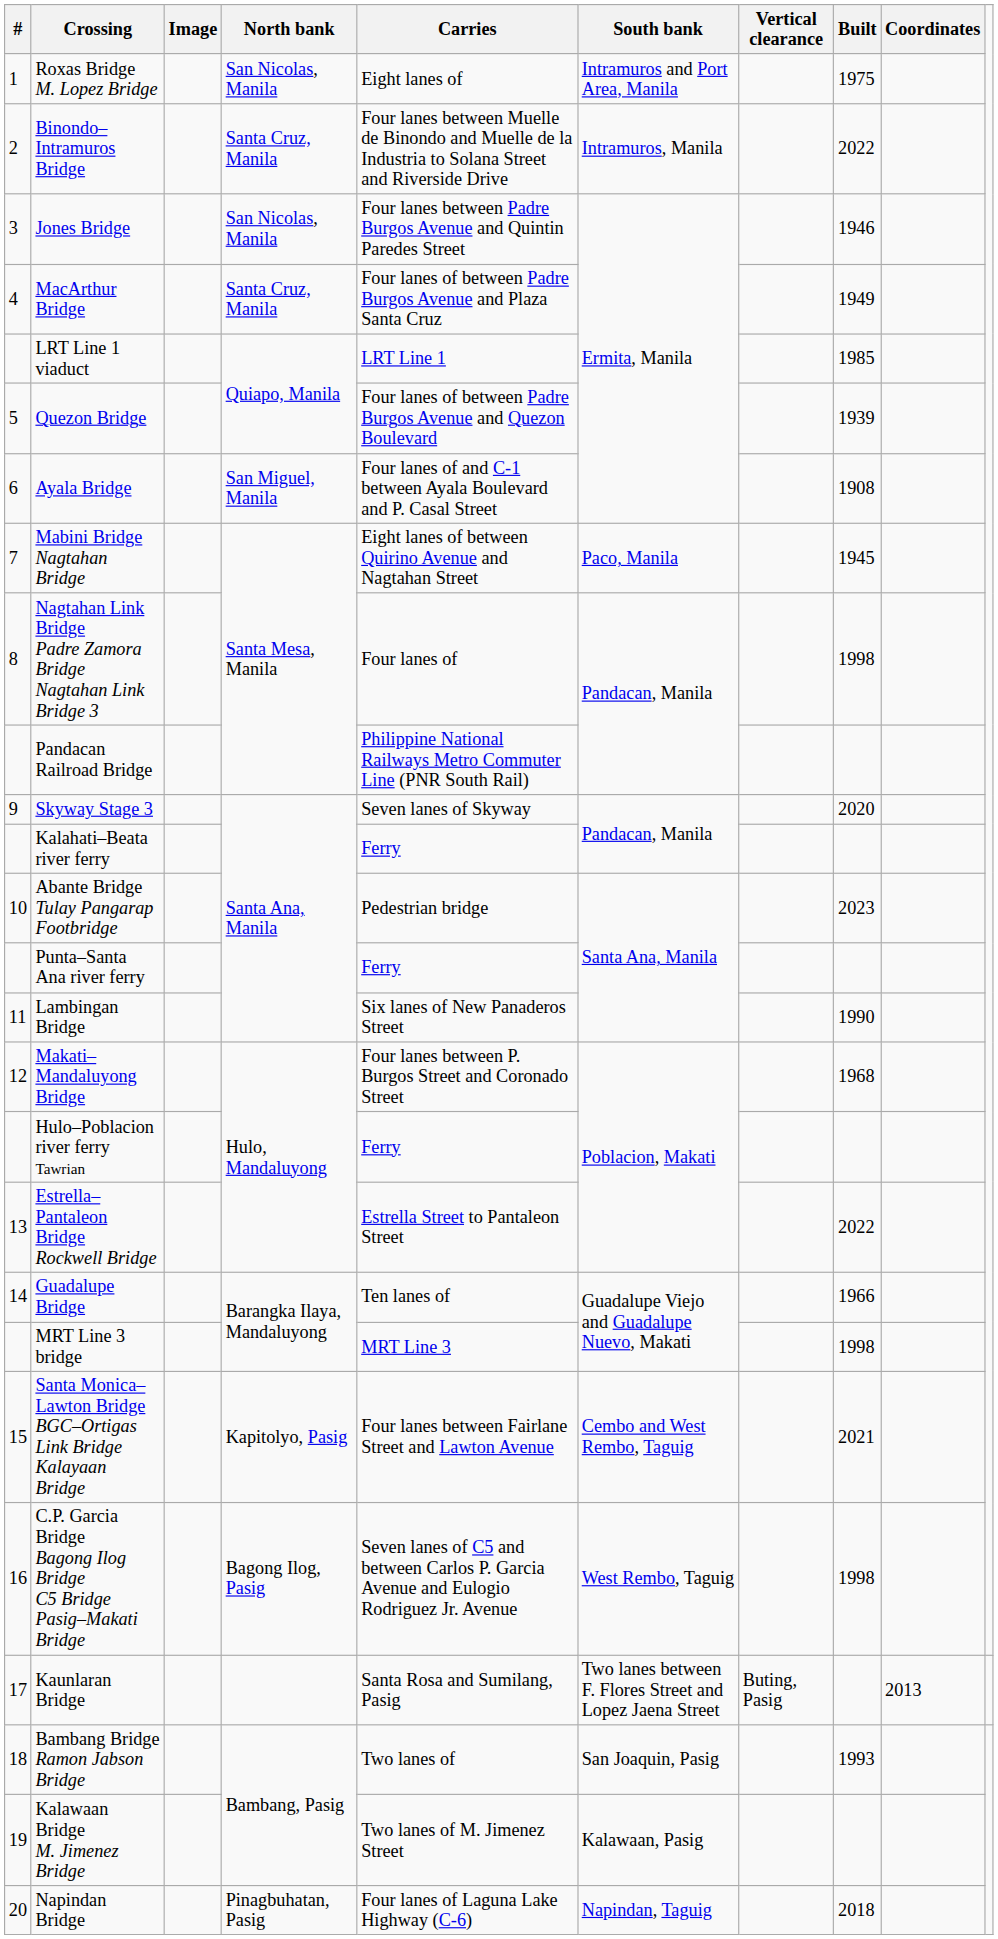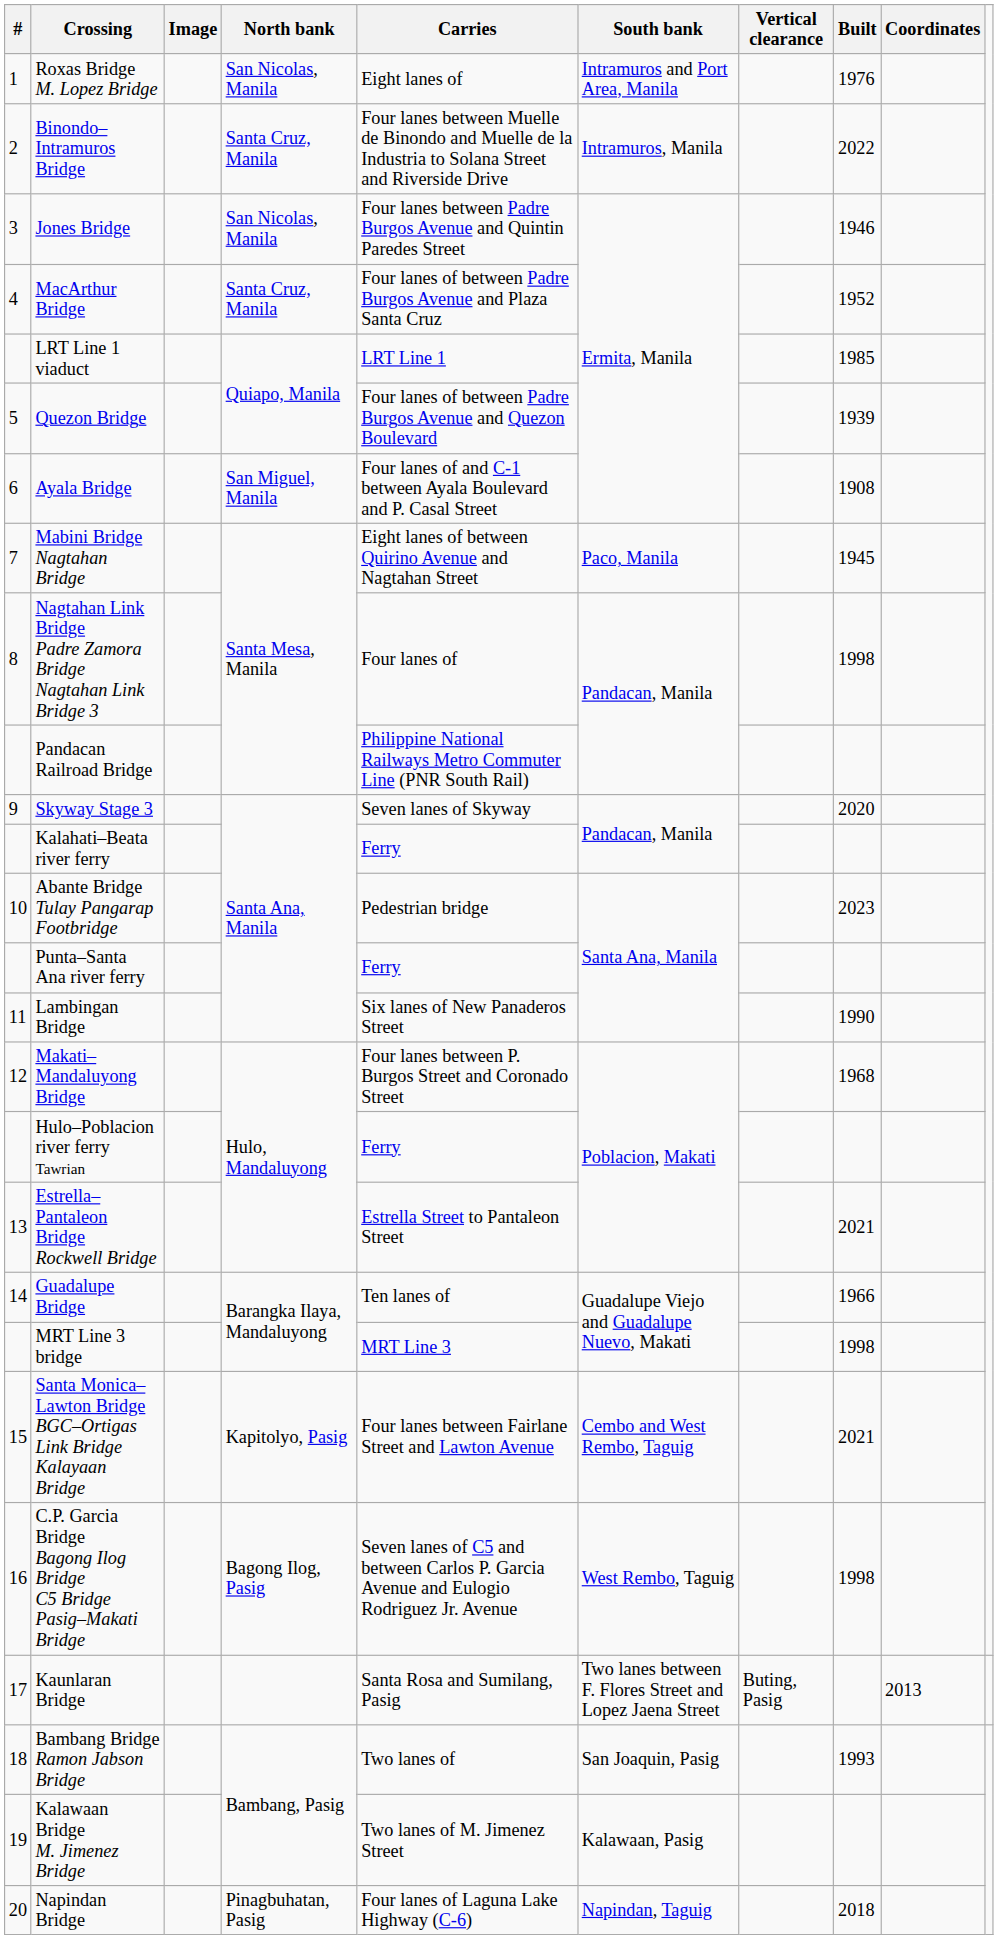 <table class=wikitable>
 <tr>
 <th>#</th>
 <th>Crossing</th>
 <th>Image</th>
 <th>North bank</th>
 <th>Carries</th>
 <th>South bank</th>
 <th>Vertical clearance</th>
 <th>Built</th>
 <th>Coordinates</th>
 </tr>
 <tr>
 <td>1</td>
 <td>Roxas Bridge<br><em>M. Lopez Bridge</em></td>
 <td></td>
 <td><a href='#'>San Nicolas</a>, <a href='#'>Manila</a></td>
 <td>Eight lanes of </td>
 <td><a href='#'>Intramuros</a> and <a href='#'>Port Area, Manila</a></td>
 <td></td>
-<td>1975</td>
+<td>1976</td>
 <td></td>
 </tr>
 <tr>
 <td>2</td>
 <td><a href='#'>Binondo–Intramuros Bridge</a></td>
 <td></td>
 <td><a href='#'>Santa Cruz, Manila</a></td>
 <td>Four lanes between Muelle de Binondo and Muelle de la Industria to Solana Street and Riverside Drive</td>
 <td><a href='#'>Intramuros</a>, Manila</td>
 <td></td>
 <td>2022</td>
 <td></td>
 </tr>
 <tr>
 <td>3</td>
 <td><a href='#'>Jones Bridge</a></td>
 <td></td>
 <td><a href='#'>San Nicolas</a>, <a href='#'>Manila</a></td>
 <td>Four lanes between <a href='#'>Padre Burgos Avenue</a> and Quintin Paredes Street</td>
 <td rowspan="5"><a href='#'>Ermita</a>, Manila</td>
 <td></td>
 <td>1946</td>
 <td></td>
 </tr>
 <tr>
 <td>4</td>
 <td><a href='#'>MacArthur Bridge</a></td>
 <td></td>
 <td><a href='#'>Santa Cruz, Manila</a></td>
 <td>Four lanes of  between <a href='#'>Padre Burgos Avenue</a> and Plaza Santa Cruz</td>
 <td></td>
-<td>1949</td>
+<td>1952</td>
 <td></td>
 </tr>
 <tr>
 <td></td>
 <td>LRT Line 1 viaduct</td>
 <td></td>
 <td rowspan="2"><a href='#'>Quiapo, Manila</a></td>
 <td><a href='#'>LRT Line 1</a></td>
 <td></td>
 <td>1985</td>
 <td></td>
 </tr>
 <tr>
 <td>5</td>
 <td><a href='#'>Quezon Bridge</a></td>
 <td></td>
 <td>Four lanes of  between <a href='#'>Padre Burgos Avenue</a> and <a href='#'>Quezon Boulevard</a></td>
 <td></td>
 <td>1939</td>
 <td></td>
 </tr>
 <tr>
 <td>6</td>
 <td><a href='#'>Ayala Bridge</a></td>
 <td></td>
 <td><a href='#'>San Miguel, Manila</a></td>
 <td>Four lanes of  and <a href='#'>C-1</a> between Ayala Boulevard and P. Casal Street</td>
 <td></td>
 <td>1908</td>
 <td></td>
 </tr>
 <tr>
 <td>7</td>
 <td><a href='#'>Mabini Bridge</a><br><em>Nagtahan Bridge</em></td>
 <td></td>
 <td rowspan="3"><a href='#'>Santa Mesa</a>, Manila</td>
 <td>Eight lanes of  between <a href='#'>Quirino Avenue</a> and Nagtahan Street</td>
 <td><a href='#'>Paco, Manila</a></td>
 <td></td>
 <td>1945</td>
 <td></td>
 </tr>
 <tr>
 <td>8</td>
 <td><a href='#'>Nagtahan Link Bridge</a><br><em>Padre Zamora Bridge</em><br><em>Nagtahan Link Bridge 3</em></td>
 <td></td>
 <td>Four lanes of </td>
 <td rowspan="2"><a href='#'>Pandacan</a>, Manila</td>
 <td></td>
 <td>1998</td>
 <td></td>
 </tr>
 <tr>
 <td></td>
 <td>Pandacan Railroad Bridge</td>
 <td></td>
 <td><a href='#'>Philippine National Railways Metro Commuter Line</a> (PNR South Rail)</td>
 <td></td>
 <td></td>
 <td></td>
 </tr>
 <tr>
 <td>9</td>
 <td><a href='#'>Skyway Stage 3</a></td>
 <td></td>
 <td rowspan="5"><a href='#'>Santa Ana, Manila</a></td>
 <td>Seven lanes of Skyway</td>
 <td rowspan="2"><a href='#'>Pandacan</a>, Manila</td>
 <td></td>
 <td>2020</td>
 <td></td>
 </tr>
 <tr>
 <td></td>
 <td>Kalahati–Beata river ferry</td>
 <td></td>
 <td><a href='#'>Ferry</a></td>
 <td></td>
 <td></td>
 <td></td>
 </tr>
 <tr>
 <td>10</td>
 <td>Abante Bridge<br><em>Tulay Pangarap Footbridge</em></td>
 <td></td>
 <td>Pedestrian bridge</td>
 <td rowspan="3"><a href='#'>Santa Ana, Manila</a></td>
 <td></td>
 <td>2023</td>
 <td></td>
 </tr>
 <tr>
 <td></td>
 <td>Punta–Santa Ana river ferry</td>
 <td></td>
 <td><a href='#'>Ferry</a></td>
 <td></td>
 <td></td>
 <td></td>
 </tr>
 <tr>
 <td>11</td>
 <td>Lambingan Bridge</td>
 <td></td>
 <td>Six lanes of New Panaderos Street</td>
 <td></td>
 <td>1990</td>
 <td></td>
 </tr>
 <tr>
 <td>12</td>
 <td><a href='#'>Makati–Mandaluyong Bridge</a></td>
 <td></td>
 <td rowspan="3">Hulo, <a href='#'>Mandaluyong</a></td>
 <td>Four lanes between P. Burgos Street and Coronado Street</td>
 <td rowspan="3"><a href='#'>Poblacion</a>, <a href='#'>Makati</a></td>
 <td></td>
 <td>1968</td>
 <td></td>
 </tr>
 <tr>
 <td></td>
 <td>Hulo–Poblacion river ferry<br><small>Tawrian</small></td>
 <td></td>
 <td><a href='#'>Ferry</a></td>
 <td></td>
 <td></td>
 <td></td>
 </tr>
 <tr>
 <td>13</td>
 <td><a href='#'>Estrella–Pantaleon Bridge</a><br><em>Rockwell Bridge</em></td>
 <td></td>
 <td><a href='#'>Estrella Street</a> to Pantaleon Street</td>
 <td></td>
-<td>2022</td>
+<td>2021</td>
 <td></td>
 </tr>
 <tr>
 <td>14</td>
 <td><a href='#'>Guadalupe Bridge</a></td>
 <td></td>
 <td rowspan="2">Barangka Ilaya, Mandaluyong</td>
 <td>Ten lanes of </td>
 <td rowspan="2">Guadalupe Viejo and <a href='#'>Guadalupe Nuevo</a>, Makati</td>
 <td></td>
 <td>1966</td>
 <td></td>
 </tr>
 <tr>
 <td></td>
 <td>MRT Line 3 bridge</td>
 <td></td>
 <td><a href='#'>MRT Line 3</a></td>
 <td></td>
 <td>1998</td>
 <td></td>
 </tr>
 <tr>
 <td>15</td>
 <td><a href='#'>Santa Monica–Lawton Bridge</a><br><em>BGC–Ortigas Link Bridge</em><br><em>Kalayaan Bridge</em></td>
 <td></td>
 <td>Kapitolyo, <a href='#'>Pasig</a></td>
 <td>Four lanes between Fairlane Street and <a href='#'>Lawton Avenue</a></td>
 <td><a href='#'>Cembo and West Rembo</a>, <a href='#'>Taguig</a></td>
 <td></td>
 <td>2021</td>
 <td></td>
 </tr>
 <tr>
 <td>16</td>
 <td>C.P. Garcia Bridge<br><em>Bagong Ilog Bridge</em><br><em>C5 Bridge</em><br><em>Pasig–Makati Bridge</em></td>
 <td></td>
 <td>Bagong Ilog, <a href='#'>Pasig</a></td>
 <td>Seven lanes of <a href='#'>C5</a> and  between Carlos P. Garcia Avenue and Eulogio Rodriguez Jr. Avenue</td>
 <td><a href='#'>West Rembo</a>, Taguig</td>
 <td></td>
 <td>1998</td>
 <td></td>
 </tr>
 <tr>
 <td>17</td>
 <td>Kaunlaran Bridge</td>
 <td></td>
 <td></td>
 <td>Santa Rosa and Sumilang, Pasig</td>
 <td>Two lanes between F. Flores Street and Lopez Jaena Street</td>
 <td>Buting, Pasig</td>
 <td></td>
 <td>2013</td>
 <td></td>
 </tr>
 <tr>
 <td>18</td>
 <td>Bambang Bridge<br><em>Ramon Jabson Bridge</em></td>
 <td></td>
 <td rowspan="2">Bambang, Pasig</td>
 <td>Two lanes of </td>
 <td>San Joaquin, Pasig</td>
 <td></td>
 <td>1993</td>
 <td></td>
 </tr>
 <tr>
 <td>19</td>
 <td>Kalawaan Bridge<br><em>M. Jimenez Bridge</em></td>
 <td></td>
 <td>Two lanes of M. Jimenez Street</td>
 <td>Kalawaan, Pasig</td>
 <td></td>
 <td></td>
 <td></td>
 </tr>
 <tr>
 <td>20</td>
 <td>Napindan Bridge</td>
 <td></td>
 <td>Pinagbuhatan, Pasig</td>
 <td>Four lanes of Laguna Lake Highway (<a href='#'>C-6</a>)</td>
 <td><a href='#'>Napindan</a>, <a href='#'>Taguig</a></td>
 <td></td>
 <td>2018</td>
 <td></td>
 </tr>
 </table>
